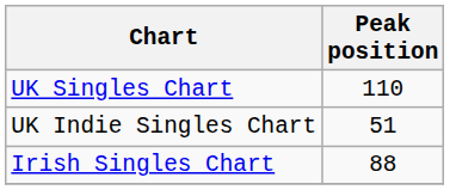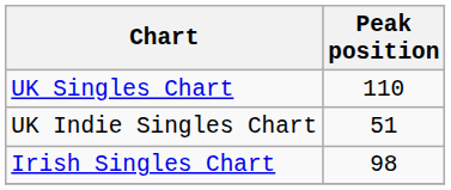 <table class="wikitable">
 <tr>
 <th align="left">Chart</th>
 <th align="center">Peak<br>position</th>
 </tr>
 <tr>
 <td align="left"><a href='#'>UK Singles Chart</a></td>
 <td align="center">110</td>
 </tr>
 <tr>
 <td align="left">UK Indie Singles Chart</td>
 <td align="center">51</td>
 </tr>
 <tr>
 <td align="left"><a href='#'>Irish Singles Chart</a></td>
-<td align="center">88</td>
+<td align="center">98</td>
 </tr>
 <tr>
 </tr>
 </table>
